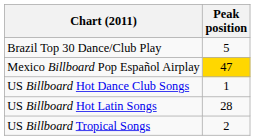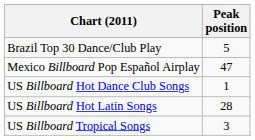 <table class="wikitable sortable">
 <tr>
 <th>Chart (2011)</th>
 <th>Peak<br>position</th>
 </tr>
 <tr>
 <td align="left">Brazil Top 30 Dance/Club Play</td>
 <td style="text-align:center;">5</td>
 </tr>
 <tr>
 <td align="left">Mexico <em>Billboard</em> Pop Español Airplay</td>
-<td style="background: gold; text-align:center;">47</td>
+<td style="text-align:center;">47</td>
 </tr>
 <tr>
 <td>US <em>Billboard</em> <a href='#'>Hot Dance Club Songs</a></td>
 <td style="text-align:center;">1</td>
 </tr>
 <tr>
 <td>US <em>Billboard</em> <a href='#'>Hot Latin Songs</a></td>
 <td style="text-align:center;">28</td>
 </tr>
 <tr>
 <td>US <em>Billboard</em> <a href='#'>Tropical Songs</a></td>
-<td style="text-align:center;">2</td>
+<td style="text-align:center;">3</td>
 </tr>
 </table>
